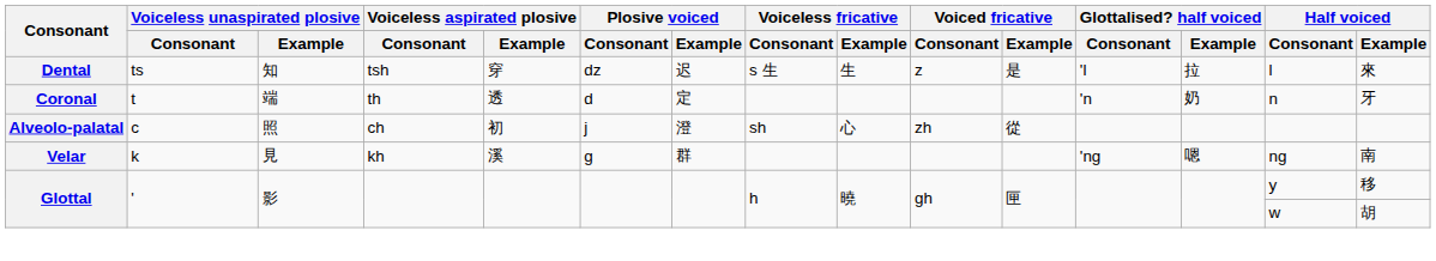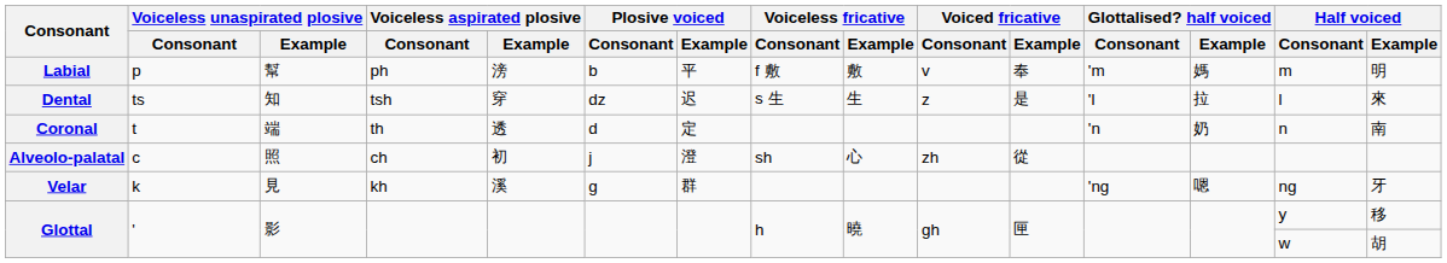 <table class="wikitable">
 <tr>
 <th rowspan="2">Consonant</th>
 <th colspan="2"><a href='#'>Voiceless</a> <a href='#'>unaspirated</a> <a href='#'>plosive</a></th>
 <th colspan="2">Voiceless <a href='#'>aspirated</a> plosive</th>
 <th colspan="2">Plosive <a href='#'>voiced</a></th>
 <th colspan="2">Voiceless <a href='#'>fricative</a></th>
 <th colspan="2">Voiced <a href='#'>fricative</a></th>
 <th colspan="2">Glottalised? <a href='#'>half voiced</a></th>
 <th colspan="2"><a href='#'>Half voiced</a></th>
 </tr>
 <tr>
 <th>Consonant</th>
 <th>Example</th>
 <th>Consonant</th>
 <th>Example</th>
 <th>Consonant</th>
 <th>Example</th>
 <th>Consonant</th>
 <th>Example</th>
 <th>Consonant</th>
 <th>Example</th>
 <th>Consonant</th>
 <th>Example</th>
 <th>Consonant</th>
 <th>Example</th>
+</tr>
+<tr>
+<th><a href='#'>Labial</a></th>
+<td>p</td>
+<td>幫</td>
+<td>ph</td>
+<td>滂</td>
+<td>b</td>
+<td>平</td>
+<td>f 敷</td>
+<td>敷</td>
+<td>v</td>
+<td>奉</td>
+<td>'m</td>
+<td>媽</td>
+<td>m</td>
+<td>明</td>
 </tr>
 <tr>
 <th><a href='#'>Dental</a></th>
 <td>ts</td>
 <td>知</td>
 <td>tsh</td>
 <td>穿</td>
 <td>dz</td>
 <td>迟</td>
 <td>s 生</td>
 <td>生</td>
 <td>z</td>
 <td>是</td>
 <td>'l</td>
 <td>拉</td>
 <td>l</td>
 <td>來</td>
 </tr>
 <tr>
 <th><a href='#'>Coronal</a></th>
 <td>t</td>
 <td>端</td>
 <td>th</td>
 <td>透</td>
 <td>d</td>
 <td>定</td>
 <td></td>
 <td></td>
 <td></td>
 <td></td>
 <td>'n</td>
 <td>奶</td>
 <td>n</td>
-<td>牙</td>
+<td>南</td>
 </tr>
 <tr>
 <th><a href='#'>Alveolo-palatal</a></th>
 <td>c</td>
 <td>照</td>
 <td>ch</td>
 <td>初</td>
 <td>j</td>
 <td>澄</td>
 <td>sh</td>
 <td>心</td>
 <td>zh</td>
 <td>從</td>
 <td></td>
 <td></td>
 <td></td>
 <td></td>
 </tr>
 <tr>
 <th><a href='#'>Velar</a></th>
 <td>k</td>
 <td>見</td>
 <td>kh</td>
 <td>溪</td>
 <td>g</td>
 <td>群</td>
 <td></td>
 <td></td>
 <td></td>
 <td></td>
 <td>'ng</td>
 <td>嗯</td>
 <td>ng</td>
-<td>南</td>
+<td>牙</td>
 </tr>
 <tr>
 <th rowspan="2"><a href='#'>Glottal</a></th>
 <td rowspan="2">'</td>
 <td rowspan="2">影</td>
 <td rowspan="2"></td>
 <td rowspan="2"></td>
 <td rowspan="2"></td>
 <td rowspan="2"></td>
 <td rowspan="2">h</td>
 <td rowspan="2">曉</td>
 <td rowspan="2">gh</td>
 <td rowspan="2">匣</td>
 <td rowspan="2"></td>
 <td rowspan="2"></td>
 <td>y</td>
 <td>移</td>
 </tr>
 <tr>
 <td>w</td>
 <td>胡</td>
 </tr>
 </table>
